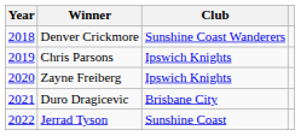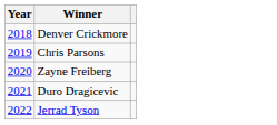 <table class="wikitable">
 <tr>
 <th>Year</th>
 <th>Winner</th>
-<th>Club</th>
 <th></th>
 </tr>
 <tr>
 <td><a href='#'>2018</a></td>
 <td> Denver Crickmore</td>
-<td><a href='#'>Sunshine Coast Wanderers</a></td>
 <td></td>
 </tr>
 <tr>
 <td><a href='#'>2019</a></td>
 <td> Chris Parsons</td>
-<td><a href='#'>Ipswich Knights</a></td>
 <td></td>
 </tr>
 <tr>
 <td><a href='#'>2020</a></td>
 <td> Zayne Freiberg</td>
-<td><a href='#'>Ipswich Knights</a></td>
 <td></td>
 </tr>
 <tr>
 <td><a href='#'>2021</a></td>
 <td> Duro Dragicevic</td>
-<td><a href='#'>Brisbane City</a></td>
 <td></td>
 </tr>
 <tr>
 <td><a href='#'>2022</a></td>
 <td> <a href='#'>Jerrad Tyson</a></td>
-<td><a href='#'>Sunshine Coast</a></td>
 <td></td>
 </tr>
 </table>
